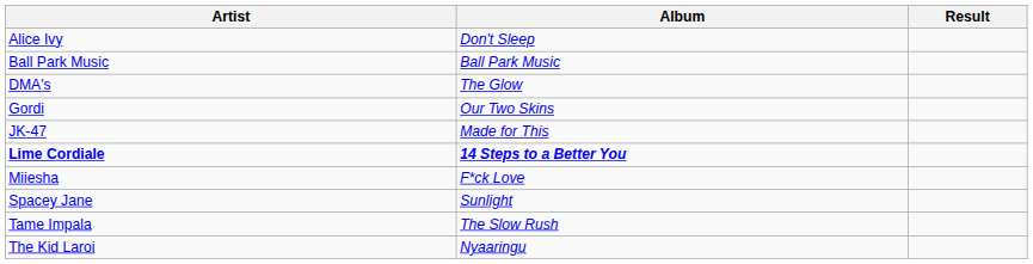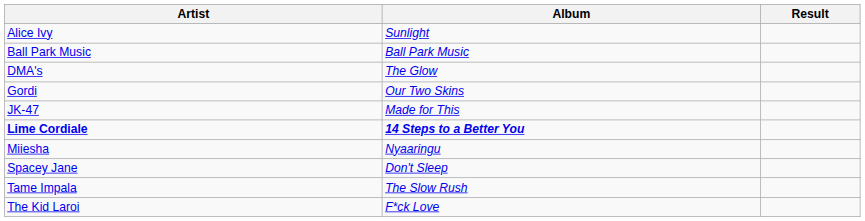 <table class="sortable wikitable">
 <tr bgcolor="#bebebe">
 <th width="19%">Artist</th>
 <th width="19%">Album</th>
 <th width="5%">Result</th>
 </tr>
 <tr>
 <td><a href='#'>Alice Ivy</a></td>
-<td><em><a href='#'>Don't Sleep</a></em></td>
+<td><em><a href='#'>Sunlight</a></em></td>
 <td></td>
 </tr>
 <tr>
 <td><a href='#'>Ball Park Music</a></td>
 <td><em><a href='#'>Ball Park Music</a></em></td>
 <td></td>
 </tr>
 <tr>
 <td><a href='#'>DMA's</a></td>
 <td><em><a href='#'>The Glow</a></em></td>
 <td></td>
 </tr>
 <tr>
 <td><a href='#'>Gordi</a></td>
 <td><em><a href='#'>Our Two Skins</a></em></td>
 <td></td>
 </tr>
 <tr>
 <td><a href='#'>JK-47 </a></td>
 <td><em><a href='#'>Made for This</a></em></td>
 <td></td>
 </tr>
 <tr>
 <td><strong><a href='#'>Lime Cordiale</a></strong></td>
 <td><strong><em><a href='#'>14 Steps to a Better You</a></em></strong></td>
 <td></td>
 </tr>
 <tr>
 <td><a href='#'>Miiesha</a></td>
-<td><em><a href='#'>F*ck Love</a></em></td>
+<td><em><a href='#'>Nyaaringu</a></em></td>
 <td></td>
 </tr>
 <tr>
 <td><a href='#'>Spacey Jane</a></td>
-<td><em><a href='#'>Sunlight</a></em></td>
+<td><em><a href='#'>Don't Sleep</a></em></td>
 <td></td>
 </tr>
 <tr>
 <td><a href='#'>Tame Impala</a></td>
 <td><em><a href='#'>The Slow Rush</a></em></td>
 <td></td>
 </tr>
 <tr>
 <td><a href='#'>The Kid Laroi</a></td>
-<td><em><a href='#'>Nyaaringu</a></em></td>
+<td><em><a href='#'>F*ck Love</a></em></td>
 <td></td>
 </tr>
 </table>
